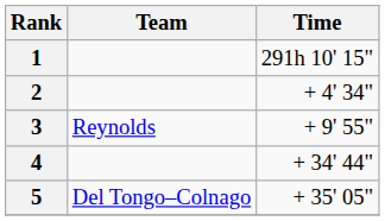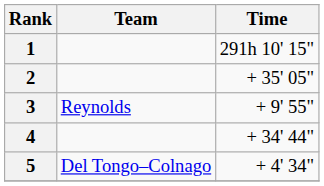 <table class="wikitable">
 <tr>
 <th scope="col">Rank</th>
 <th scope="col">Team</th>
 <th scope="col">Time</th>
 </tr>
 <tr>
 <th scope="row">1</th>
 <td></td>
 <td align=right>291h 10' 15"</td>
 </tr>
 <tr>
 <th scope="row">2</th>
 <td></td>
-<td align=right>+ 4' 34"</td>
+<td align=right>+ 35' 05"</td>
 </tr>
 <tr>
 <th scope="row">3</th>
 <td><a href='#'>Reynolds</a></td>
 <td align=right>+ 9' 55"</td>
 </tr>
 <tr>
 <th scope="row">4</th>
 <td></td>
 <td align=right>+ 34' 44"</td>
 </tr>
 <tr>
 <th scope="row">5</th>
 <td><a href='#'>Del Tongo–Colnago</a></td>
-<td align=right>+ 35' 05"</td>
+<td align=right>+ 4' 34"</td>
 </tr>
 <tr>
 </tr>
 </table>
